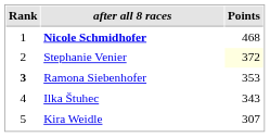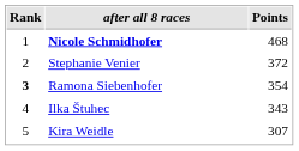 <table cellspacing="1" cellpadding="3" style="border:1px solid #aaa; font-size:86%;">
 <tr style="background:#e4e4e4;">
 <th style="border-bottom:1px solid #aaa; width:10px;">Rank</th>
 <th style="border-bottom:1px solid #aaa; width:200px; white-space:nowrap;"><em>after all 8 races</em></th>
 <th style="border-bottom:1px solid #aaa; width:20px;">Points</th>
 </tr>
 <tr>
 <td style="text-align:center;">1</td>
 <td><strong> <a href='#'>Nicole Schmidhofer</a></strong></td>
 <td align="right">468</td>
 </tr>
 <tr>
 <td style="text-align:center;">2</td>
 <td> <a href='#'>Stephanie Venier</a></td>
-<td align="right" style="background: lightyellow;">372</td>
+<td align="right">372</td>
 </tr>
 <tr>
 <td style="text-align:center;"><strong>3</strong></td>
 <td> <a href='#'>Ramona Siebenhofer</a></td>
-<td align="right">353</td>
+<td align="right">354</td>
 </tr>
 <tr>
 <td style="text-align:center;">4</td>
 <td> <a href='#'>Ilka Štuhec</a></td>
 <td align="right">343</td>
 </tr>
 <tr>
 <td style="text-align:center;">5</td>
 <td> <a href='#'>Kira Weidle</a></td>
 <td align="right">307</td>
 </tr>
 <tr>
 </tr>
 </table>
